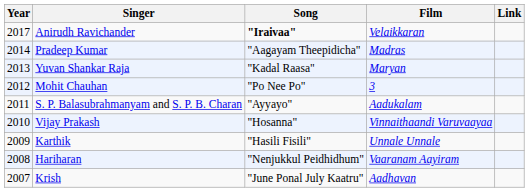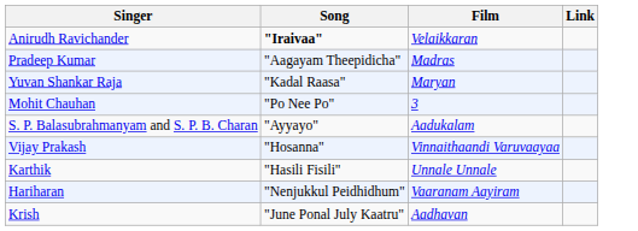 <table class="wikitable">
 <tr>
-<th>Year</th>
 <th>Singer</th>
 <th>Song</th>
 <th>Film</th>
 <th>Link</th>
 </tr>
 <tr>
-<td>2017</td>
 <td><a href='#'>Anirudh Ravichander</a></td>
 <td><strong>"Iraivaa"</strong></td>
 <td><em><a href='#'>Velaikkaran</a></em></td>
 <td></td>
 </tr>
 <tr bgcolor=#edf3fe>
-<td>2014</td>
 <td><a href='#'>Pradeep Kumar</a></td>
 <td>"Aagayam Theepidicha"</td>
 <td><em><a href='#'>Madras</a></em></td>
 <td></td>
 </tr>
 <tr bgcolor=#edf3fe>
-<td>2013</td>
 <td><a href='#'>Yuvan Shankar Raja</a></td>
 <td>"Kadal Raasa"</td>
 <td><em><a href='#'>Maryan</a></em></td>
 <td></td>
 </tr>
 <tr bgcolor=#edf3fe>
-<td>2012</td>
 <td><a href='#'>Mohit Chauhan</a></td>
 <td>"Po Nee Po"</td>
 <td><em><a href='#'>3</a></em></td>
 <td></td>
 </tr>
 <tr>
-<td>2011</td>
 <td><a href='#'>S. P. Balasubrahmanyam</a> and <a href='#'>S. P. B. Charan</a></td>
 <td>"Ayyayo"</td>
 <td><em><a href='#'>Aadukalam</a></em></td>
 <td></td>
 </tr>
 <tr bgcolor=#edf3fe>
-<td>2010</td>
 <td><a href='#'>Vijay Prakash</a></td>
 <td>"Hosanna"</td>
 <td><em><a href='#'>Vinnaithaandi Varuvaayaa</a></em></td>
 <td></td>
 </tr>
 <tr>
-<td>2009</td>
 <td><a href='#'>Karthik</a></td>
 <td>"Hasili Fisili"</td>
 <td><em><a href='#'>Unnale Unnale</a></em></td>
 <td></td>
 </tr>
 <tr bgcolor=#edf3fe>
-<td>2008</td>
 <td><a href='#'>Hariharan</a></td>
 <td>"Nenjukkul Peidhidhum"</td>
 <td><em><a href='#'>Vaaranam Aayiram</a></em></td>
 <td></td>
 </tr>
 <tr>
-<td>2007</td>
 <td><a href='#'>Krish</a></td>
 <td>"June Ponal July Kaatru"</td>
 <td><em><a href='#'>Aadhavan</a></em></td>
 <td></td>
 </tr>
 </table>
